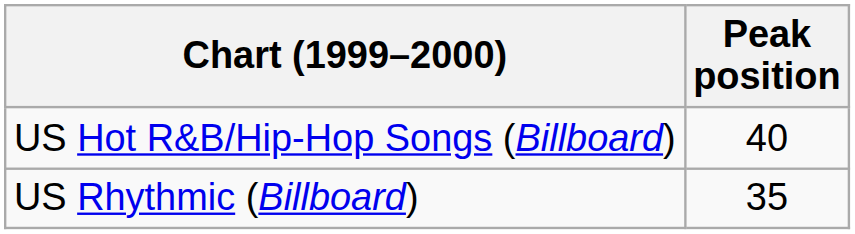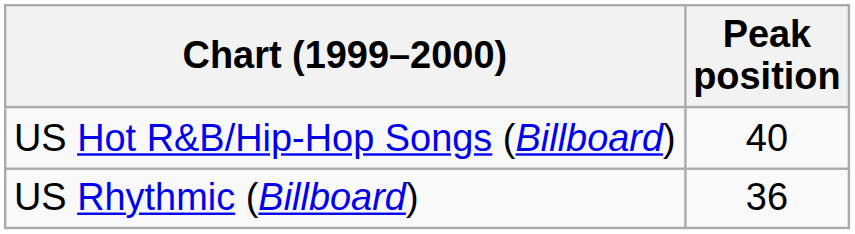 <table class="wikitable sortable">
 <tr>
 <th scope="col">Chart (1999–2000)</th>
 <th scope="col">Peak<br>position</th>
 </tr>
 <tr>
 <td>US <a href='#'>Hot R&B/Hip-Hop Songs</a> (<em><a href='#'>Billboard</a></em>)</td>
 <td align="center">40</td>
 </tr>
 <tr>
 <td>US <a href='#'>Rhythmic</a> (<em><a href='#'>Billboard</a></em>)</td>
-<td align="center">35</td>
+<td align="center">36</td>
 </tr>
 </table>
